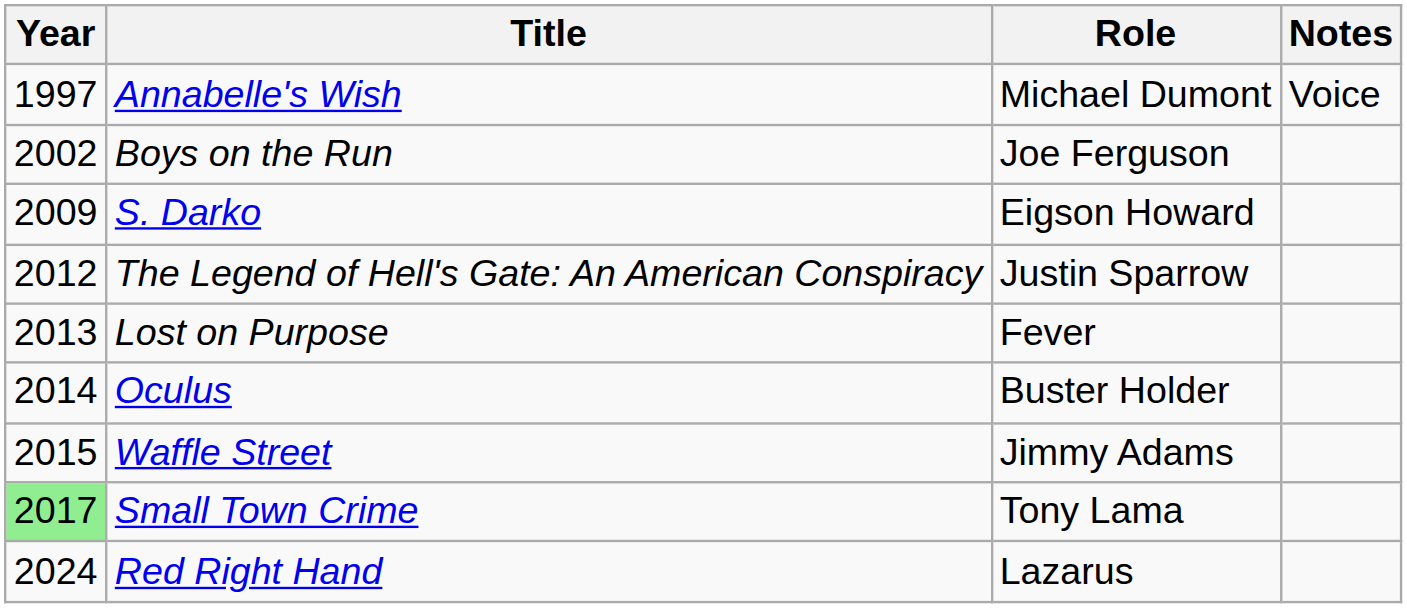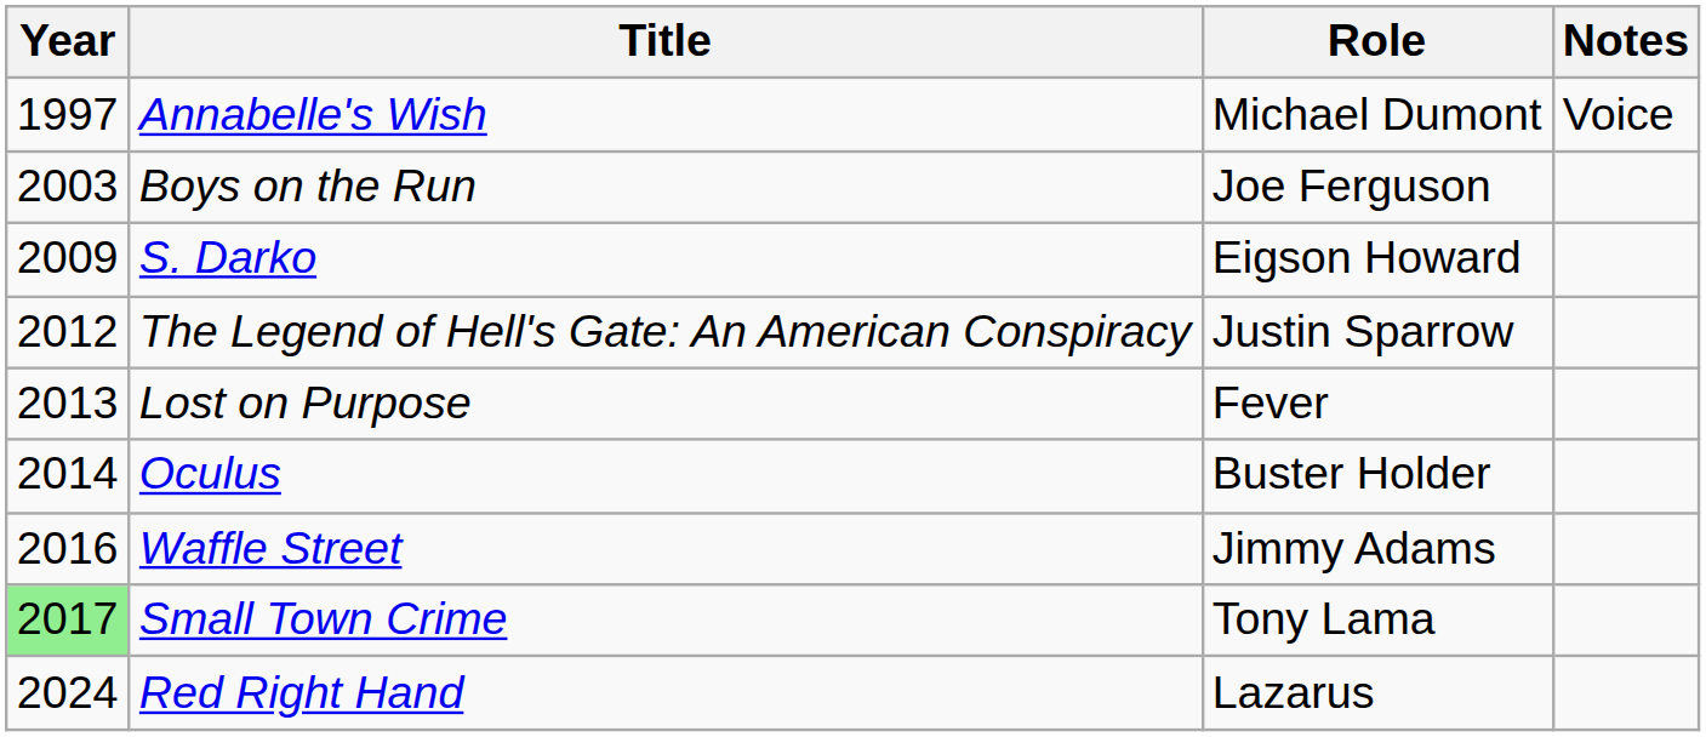 <table class="wikitable sortable">
 <tr>
 <th>Year</th>
 <th>Title</th>
 <th>Role</th>
 <th class="unsortable">Notes</th>
 </tr>
 <tr>
 <td>1997</td>
 <td><em><a href='#'>Annabelle's Wish</a></em></td>
 <td>Michael Dumont</td>
 <td>Voice</td>
 </tr>
 <tr>
-<td>2002</td>
+<td>2003</td>
 <td><em>Boys on the Run</em></td>
 <td>Joe Ferguson</td>
 <td></td>
 </tr>
 <tr>
 <td>2009</td>
 <td><em><a href='#'>S. Darko</a></em></td>
 <td>Eigson Howard</td>
 <td></td>
 </tr>
 <tr>
 <td>2012</td>
 <td><em>The Legend of Hell's Gate: An American Conspiracy</em></td>
 <td>Justin Sparrow</td>
 <td></td>
 </tr>
 <tr>
 <td>2013</td>
 <td><em>Lost on Purpose</em></td>
 <td>Fever</td>
 <td></td>
 </tr>
 <tr>
 <td>2014</td>
 <td><em><a href='#'>Oculus</a></em></td>
 <td>Buster Holder</td>
 <td></td>
 </tr>
 <tr>
-<td>2015</td>
+<td>2016</td>
 <td><em><a href='#'>Waffle Street</a></em></td>
 <td>Jimmy Adams</td>
 <td></td>
 </tr>
 <tr>
 <td style="background: lightgreen;">2017</td>
 <td><em><a href='#'>Small Town Crime</a></em></td>
 <td>Tony Lama</td>
 <td></td>
 </tr>
 <tr>
 <td>2024</td>
 <td><em><a href='#'>Red Right Hand</a></em></td>
 <td>Lazarus</td>
 <td></td>
 </tr>
 </table>
